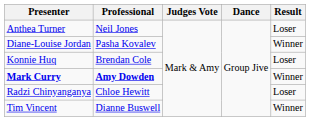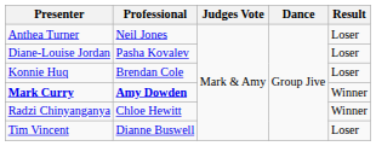 <table class="wikitable">
 <tr>
 <th>Presenter</th>
 <th>Professional</th>
 <th>Judges Vote</th>
 <th>Dance</th>
 <th>Result</th>
 </tr>
 <tr>
 <td><a href='#'>Anthea Turner</a></td>
 <td><a href='#'>Neil Jones</a></td>
 <td rowspan=6>Mark & Amy</td>
 <td rowspan=6>Group Jive</td>
 <td>Loser</td>
 </tr>
 <tr>
 <td><a href='#'>Diane-Louise Jordan</a></td>
 <td><a href='#'>Pasha Kovalev</a></td>
-<td>Winner</td>
+<td>Loser</td>
 </tr>
 <tr>
 <td><a href='#'>Konnie Huq</a></td>
 <td><a href='#'>Brendan Cole</a></td>
 <td>Loser</td>
 </tr>
 <tr -style="background:gold;">
 <td><strong><a href='#'>Mark Curry</a></strong></td>
 <td><strong><a href='#'>Amy Dowden</a></strong></td>
 <td>Winner</td>
 </tr>
 <tr>
 <td><a href='#'>Radzi Chinyanganya</a></td>
 <td><a href='#'>Chloe Hewitt</a></td>
-<td>Loser</td>
+<td>Winner</td>
 </tr>
 <tr>
 <td><a href='#'>Tim Vincent</a></td>
 <td><a href='#'>Dianne Buswell</a></td>
-<td>Winner</td>
+<td>Loser</td>
 </tr>
 </table>
